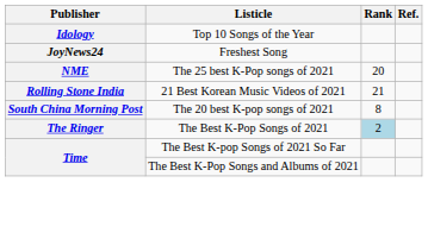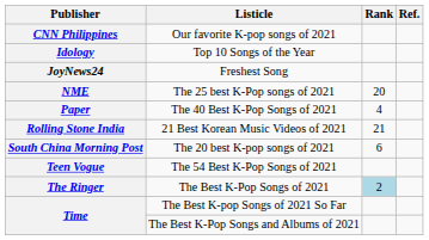 <table class="wikitable sortable plainrowheaders" style="text-align:center">
 <tr>
 <th scope="col">Publisher</th>
 <th scope="col">Listicle</th>
 <th scope="col">Rank</th>
 <th scope="col" class="unsortable">Ref.</th>
+</tr>
+<tr>
+<th scope="row"><em><a href='#'>CNN Philippines</a></em></th>
+<td>Our favorite K-pop songs of 2021</td>
+<td></td>
+<td style="text-align:center"></td>
 </tr>
 <tr>
 <th scope="row"><em><a href='#'>Idology</a></em></th>
 <td>Top 10 Songs of the Year</td>
 <td></td>
 <td style="text-align:center"></td>
 </tr>
 <tr>
 <th scope="row"><em>JoyNews24</em></th>
 <td>Freshest Song</td>
 <td></td>
 <td style="text-align:center"></td>
 </tr>
 <tr>
 <th scope="row"><em><a href='#'>NME</a></em></th>
 <td>The 25 best K-Pop songs of 2021</td>
 <td>20</td>
 <td style="text-align:center"></td>
 </tr>
 <tr>
+<th scope="row"><em><a href='#'>Paper</a></em></th>
+<td>The 40 Best K-Pop Songs of 2021</td>
+<td>4</td>
+<td style="text-align:center"></td>
+</tr>
+<tr>
 <th scope="row"><em><a href='#'>Rolling Stone India</a></em></th>
 <td>21 Best Korean Music Videos of 2021</td>
 <td>21</td>
 <td style="text-align:center"></td>
 </tr>
 <tr>
 <th scope="row"><em><a href='#'>South China Morning Post</a></em></th>
 <td>The 20 best K-pop songs of 2021</td>
-<td>8</td>
+<td>6</td>
+<td style="text-align:center"></td>
+</tr>
+<tr>
+<th scope="row"><em><a href='#'>Teen Vogue</a></em></th>
+<td>The 54 Best K-Pop Songs of 2021</td>
+<td></td>
 <td style="text-align:center"></td>
 </tr>
 <tr>
 <th scope="row"><a href='#'><em>The Ringer</em></a></th>
 <td>The Best K-Pop Songs of 2021</td>
 <td style="background: lightblue;">2</td>
 <td style="text-align:center"></td>
 </tr>
 <tr>
 <th rowspan="2" scope="row"><em><a href='#'>Time</a></em></th>
 <td>The Best K-pop Songs of 2021 So Far</td>
 <td></td>
 <td style="text-align:center"></td>
 </tr>
 <tr>
 <td>The Best K-Pop Songs and Albums of 2021</td>
 <td></td>
 <td style="text-align:center"></td>
 </tr>
 </table>
